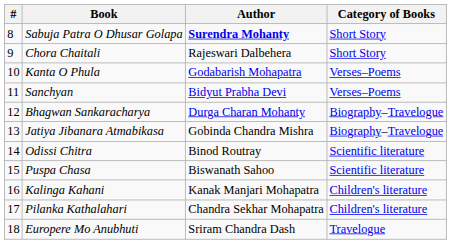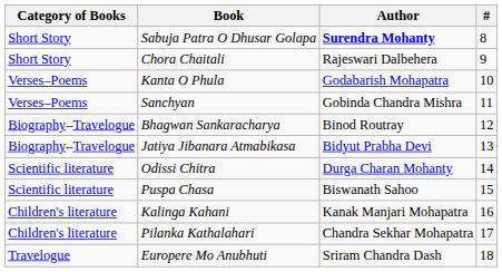 <table class="wikitable">
 <tr>
-<th>#</th>
+<th>Category of Books</th>
 <th>Book</th>
 <th>Author</th>
-<th>Category of Books</th>
+<th>#</th>
 </tr>
 <tr>
-<td>8</td>
+<td><a href='#'>Short Story</a></td>
 <td><em>Sabuja Patra O Dhusar Golapa</em></td>
 <td><strong><a href='#'>Surendra Mohanty</a></strong></td>
-<td><a href='#'>Short Story</a></td>
+<td>8</td>
 </tr>
 <tr>
-<td>9</td>
+<td><a href='#'>Short Story</a></td>
 <td><em>Chora Chaitali</em></td>
 <td>Rajeswari Dalbehera</td>
-<td><a href='#'>Short Story</a></td>
+<td>9</td>
 </tr>
 <tr>
-<td>10</td>
+<td><a href='#'>Verses–Poems</a></td>
 <td><em>Kanta O Phula</em></td>
 <td><a href='#'>Godabarish Mohapatra</a></td>
-<td><a href='#'>Verses–Poems</a></td>
+<td>10</td>
 </tr>
 <tr>
+<td><a href='#'>Verses–Poems</a></td>
+<td><em>Sanchyan</em></td>
+<td>Gobinda Chandra Mishra</td>
 <td>11</td>
-<td><em>Sanchyan</em></td>
-<td><a href='#'>Bidyut Prabha Devi</a></td>
-<td><a href='#'>Verses–Poems</a></td>
 </tr>
 <tr>
+<td><a href='#'>Biography</a>–<a href='#'>Travelogue</a></td>
+<td><em>Bhagwan Sankaracharya</em></td>
+<td>Binod Routray</td>
 <td>12</td>
-<td><em>Bhagwan Sankaracharya</em></td>
-<td><a href='#'>Durga Charan Mohanty</a></td>
-<td><a href='#'>Biography</a>–<a href='#'>Travelogue</a></td>
 </tr>
 <tr>
+<td><a href='#'>Biography</a>–<a href='#'>Travelogue</a></td>
+<td><em>Jatiya Jibanara Atmabikasa</em></td>
+<td><a href='#'>Bidyut Prabha Devi</a></td>
 <td>13</td>
-<td><em>Jatiya Jibanara Atmabikasa</em></td>
-<td>Gobinda Chandra Mishra</td>
-<td><a href='#'>Biography</a>–<a href='#'>Travelogue</a></td>
 </tr>
 <tr>
+<td><a href='#'>Scientific literature</a></td>
+<td><em>Odissi Chitra</em></td>
+<td><a href='#'>Durga Charan Mohanty</a></td>
 <td>14</td>
-<td><em>Odissi Chitra</em></td>
-<td>Binod Routray</td>
-<td><a href='#'>Scientific literature</a></td>
 </tr>
 <tr>
-<td>15</td>
+<td><a href='#'>Scientific literature</a></td>
 <td><em>Puspa Chasa</em></td>
 <td>Biswanath Sahoo</td>
-<td><a href='#'>Scientific literature</a></td>
+<td>15</td>
 </tr>
 <tr>
-<td>16</td>
+<td><a href='#'>Children's literature</a></td>
 <td><em>Kalinga Kahani</em></td>
 <td>Kanak Manjari Mohapatra</td>
-<td><a href='#'>Children's literature</a></td>
+<td>16</td>
 </tr>
 <tr>
-<td>17</td>
+<td><a href='#'>Children's literature</a></td>
 <td><em>Pilanka Kathalahari</em></td>
 <td>Chandra Sekhar Mohapatra</td>
-<td><a href='#'>Children's literature</a></td>
+<td>17</td>
 </tr>
 <tr>
-<td>18</td>
+<td><a href='#'>Travelogue</a></td>
 <td><em>Europere Mo Anubhuti</em></td>
 <td>Sriram Chandra Dash</td>
-<td><a href='#'>Travelogue</a></td>
+<td>18</td>
 </tr>
 </table>
